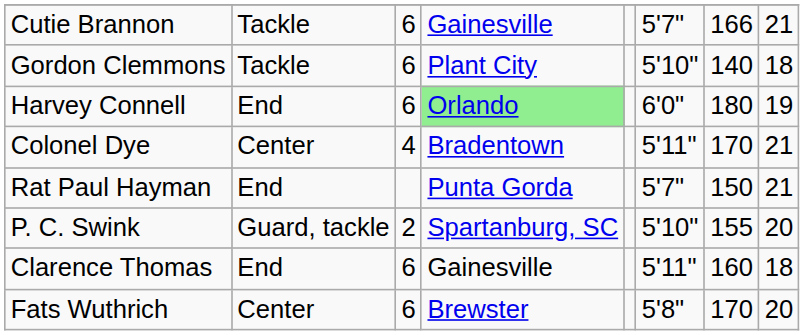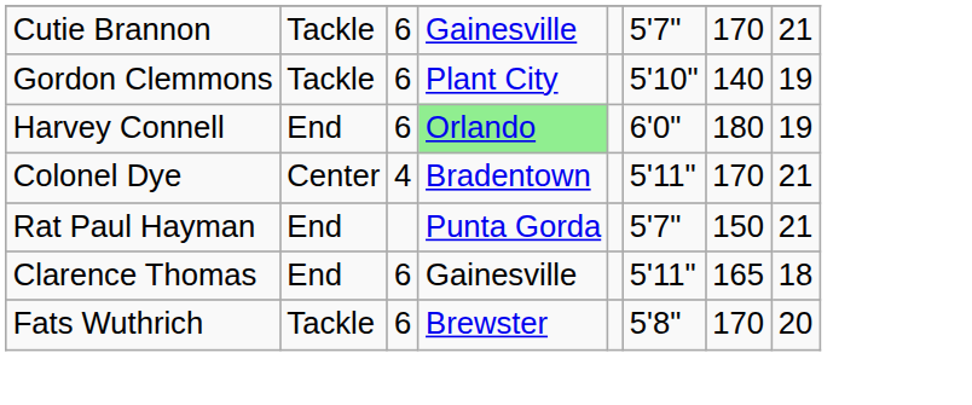 <table class="wikitable">
 <tr>
 </tr>
 <tr>
 <td>Cutie Brannon</td>
 <td>Tackle</td>
 <td>6</td>
 <td><a href='#'>Gainesville</a></td>
 <td></td>
 <td>5'7"</td>
-<td>166</td>
+<td>170</td>
 <td>21</td>
 </tr>
 <tr>
 <td>Gordon Clemmons</td>
 <td>Tackle</td>
 <td>6</td>
 <td><a href='#'>Plant City</a></td>
 <td></td>
 <td>5'10"</td>
 <td>140</td>
-<td>18</td>
+<td>19</td>
 </tr>
 <tr>
 <td>Harvey Connell</td>
 <td>End</td>
 <td>6</td>
 <td style="background: lightgreen;"><a href='#'>Orlando</a></td>
 <td></td>
 <td>6'0"</td>
 <td>180</td>
 <td>19</td>
 </tr>
 <tr>
 <td>Colonel Dye</td>
 <td>Center</td>
 <td>4</td>
 <td><a href='#'>Bradentown</a></td>
 <td></td>
 <td>5'11"</td>
 <td>170</td>
 <td>21</td>
 </tr>
 <tr>
 <td>Rat Paul Hayman</td>
 <td>End</td>
 <td></td>
 <td><a href='#'>Punta Gorda</a></td>
 <td></td>
 <td>5'7"</td>
 <td>150</td>
 <td>21</td>
 </tr>
 <tr>
-<td>P. C. Swink</td>
-<td>Guard, tackle</td>
-<td>2</td>
-<td><a href='#'>Spartanburg, SC</a></td>
-<td></td>
-<td>5'10"</td>
-<td>155</td>
-<td>20</td>
-</tr>
-<tr>
 <td>Clarence Thomas</td>
 <td>End</td>
 <td>6</td>
 <td>Gainesville</td>
 <td></td>
 <td>5'11"</td>
-<td>160</td>
+<td>165</td>
 <td>18</td>
 </tr>
 <tr>
 <td>Fats Wuthrich</td>
-<td>Center</td>
+<td>Tackle</td>
 <td>6</td>
 <td><a href='#'>Brewster</a></td>
 <td></td>
 <td>5'8"</td>
 <td>170</td>
 <td>20</td>
 </tr>
 </table>
